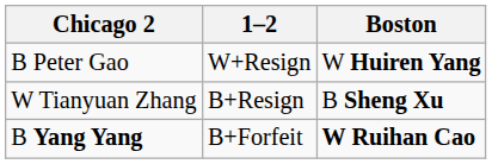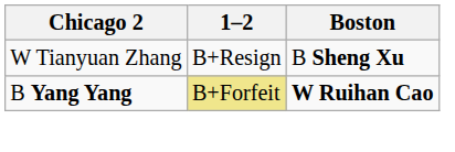 <table class="wikitable">
 <tr>
 <th>Chicago 2</th>
 <th>1–2</th>
 <th>Boston</th>
-</tr>
-<tr>
-<td>B Peter Gao</td>
-<td>W+Resign</td>
-<td>W <strong>Huiren Yang</strong></td>
 </tr>
 <tr>
 <td>W Tianyuan Zhang</td>
 <td>B+Resign</td>
 <td>B <strong>Sheng Xu</strong></td>
 </tr>
 <tr>
 <td>B <strong>Yang Yang</strong></td>
-<td>B+Forfeit</td>
+<td style="background: khaki;">B+Forfeit</td>
 <td><strong>W Ruihan Cao</strong></td>
 </tr>
 </table>
